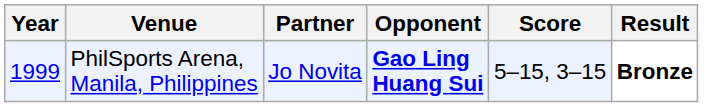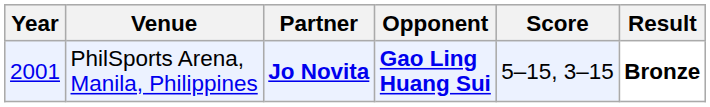 <table class="sortable wikitable" style="font-size: 90%;">
 <tr>
 <th>Year</th>
 <th>Venue</th>
 <th>Partner</th>
 <th>Opponent</th>
 <th>Score</th>
 <th>Result</th>
 </tr>
 <tr style="background:#ECF2FF">
-<td align="center"><a href='#'>1999</a></td>
+<td align="center"><a href='#'>2001</a></td>
 <td align="left">PhilSports Arena,<br><a href='#'>Manila, Philippines</a></td>
-<td align="left"> <a href='#'>Jo Novita</a></td>
+<td align="left"><strong> <a href='#'>Jo Novita</a></strong></td>
 <td align="left"><strong> <a href='#'>Gao Ling</a> <br>  <a href='#'>Huang Sui</a></strong></td>
 <td align="left">5–15, 3–15</td>
 <td style="text-align:left; background:white"> <strong>Bronze</strong></td>
 </tr>
 </table>
